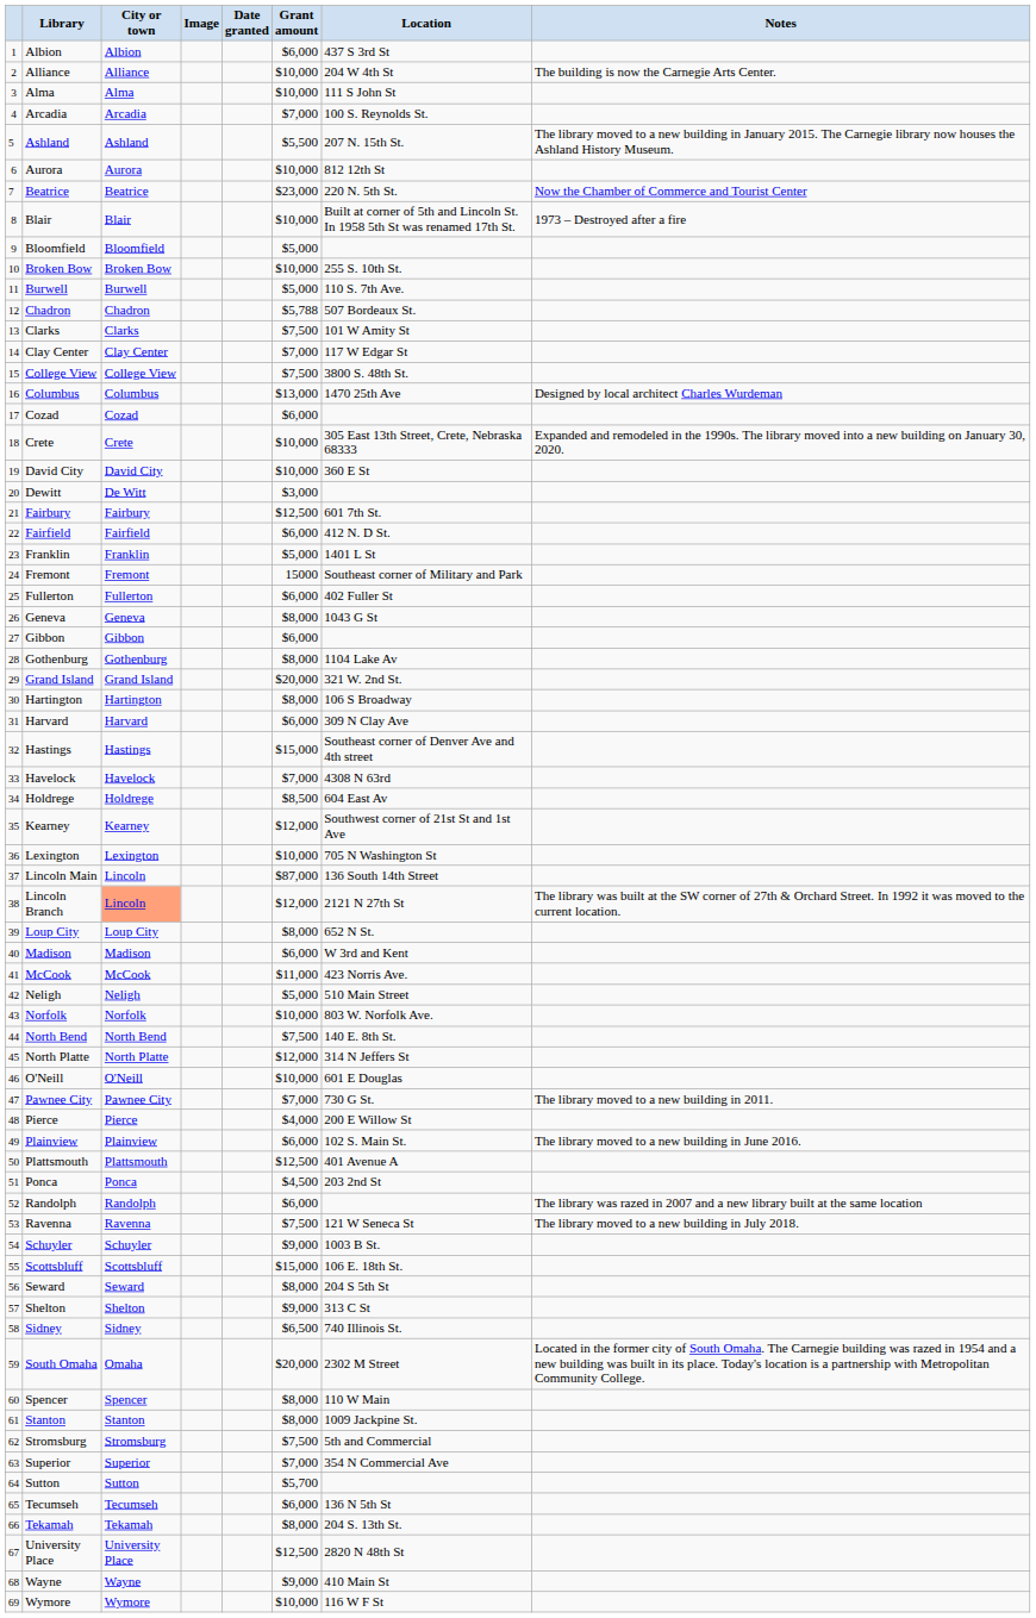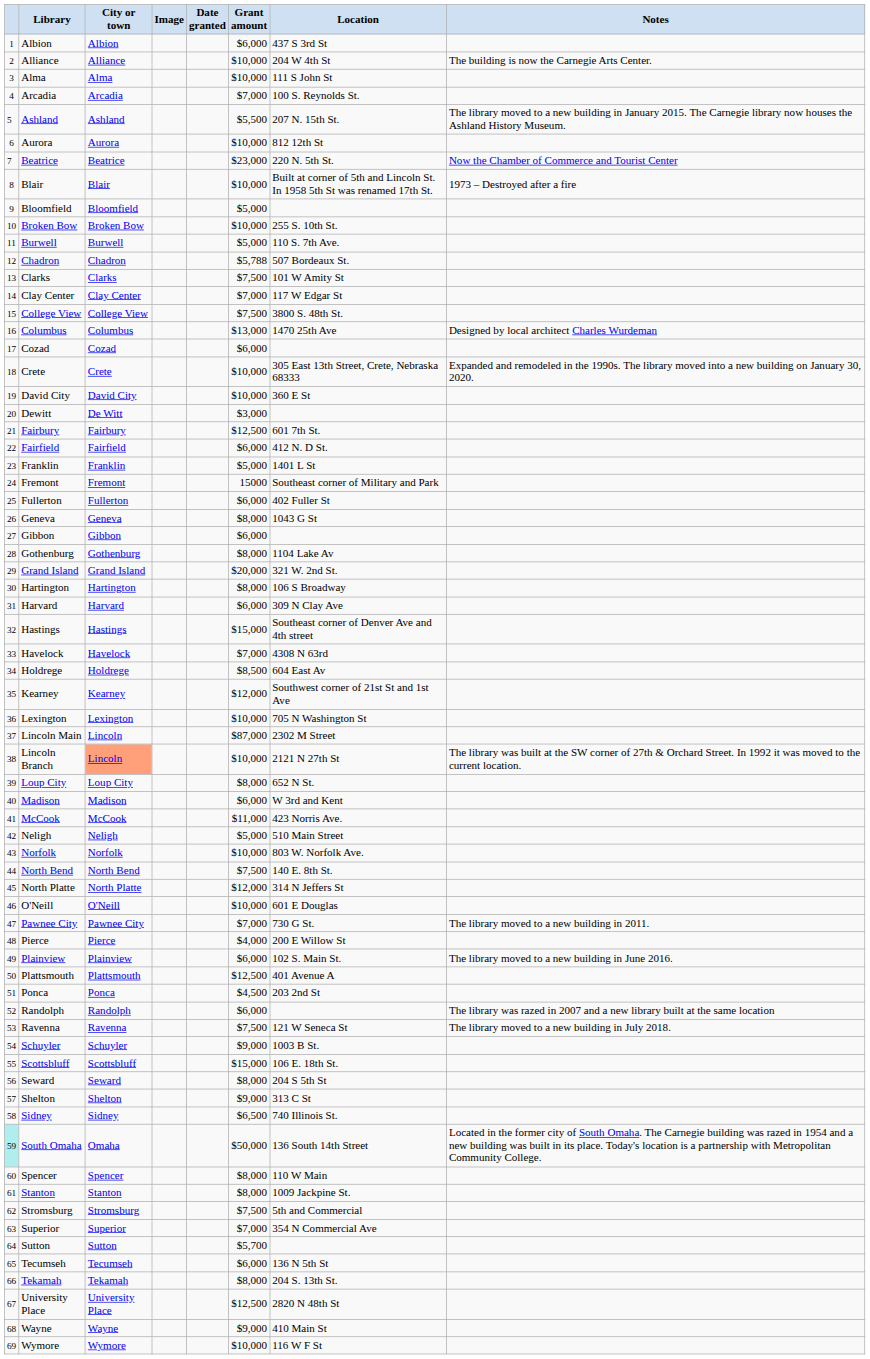 <table class="wikitable sortable" align="center">
 <tr>
 <th style="background-color:#CEE0F2;"></th>
 <th style="background-color:#CEE0F2;">Library</th>
 <th style="background-color:#CEE0F2;">City or<br>town</th>
 <th style="background-color:#CEE0F2;" class="unsortable">Image</th>
 <th style="background-color:#CEE0F2;">Date<br>granted</th>
 <th style="background-color:#CEE0F2;">Grant<br>amount</th>
 <th style="background-color:#CEE0F2;">Location</th>
 <th style="background-color:#CEE0F2;" class="unsortable">Notes</th>
 </tr>
 <tr ->
 <td align=center><small>1</small></td>
 <td>Albion</td>
 <td><a href='#'>Albion</a></td>
 <td></td>
 <td></td>
 <td align=right>$6,000</td>
 <td>437 S 3rd St</td>
 <td></td>
 </tr>
 <tr ->
 <td align=center><small>2</small></td>
 <td>Alliance</td>
 <td><a href='#'>Alliance</a></td>
 <td></td>
 <td></td>
 <td align=right>$10,000</td>
 <td>204 W 4th St</td>
 <td>The building is now the Carnegie Arts Center. </td>
 </tr>
 <tr ->
 <td align=center><small>3</small></td>
 <td>Alma</td>
 <td><a href='#'>Alma</a></td>
 <td></td>
 <td></td>
 <td align=right>$10,000</td>
 <td>111 S John St</td>
 <td></td>
 </tr>
 <tr ->
 <td align=center><small>4</small></td>
 <td>Arcadia</td>
 <td><a href='#'>Arcadia</a></td>
 <td></td>
 <td></td>
 <td align=right>$7,000</td>
 <td>100 S. Reynolds St.</td>
 <td></td>
 </tr>
 <tr ->
 <td><small>5</small></td>
 <td><a href='#'>Ashland</a></td>
 <td><a href='#'>Ashland</a></td>
 <td></td>
 <td></td>
 <td align=right>$5,500</td>
 <td>207 N. 15th St.</td>
 <td>The library moved to a new building in January 2015. The Carnegie library now houses the Ashland History Museum. </td>
 </tr>
 <tr ->
 <td align=center><small>6</small></td>
 <td>Aurora</td>
 <td><a href='#'>Aurora</a></td>
 <td></td>
 <td></td>
 <td align=right>$10,000</td>
 <td>812 12th St</td>
 <td></td>
 </tr>
 <tr ->
 <td><small>7</small></td>
 <td><a href='#'>Beatrice</a></td>
 <td><a href='#'>Beatrice</a></td>
 <td></td>
 <td></td>
 <td align=right>$23,000</td>
 <td>220 N. 5th St.</td>
 <td> <a href='#'>Now the Chamber of Commerce and Tourist Center</a></td>
 </tr>
 <tr ->
 <td align=center><small>8</small></td>
 <td>Blair</td>
 <td><a href='#'>Blair</a></td>
 <td></td>
 <td></td>
 <td align=right>$10,000</td>
 <td>Built at corner of 5th and Lincoln St. In 1958 5th St was renamed 17th St.</td>
 <td>1973 – Destroyed after a fire </td>
 </tr>
 <tr ->
 <td align=center><small>9</small></td>
 <td>Bloomfield</td>
 <td><a href='#'>Bloomfield</a></td>
 <td></td>
 <td></td>
 <td align=right>$5,000</td>
 <td></td>
 <td></td>
 </tr>
 <tr ->
 <td><small>10</small></td>
 <td><a href='#'>Broken Bow</a></td>
 <td><a href='#'>Broken Bow</a></td>
 <td></td>
 <td></td>
 <td align=right>$10,000</td>
 <td>255 S. 10th St.</td>
 <td></td>
 </tr>
 <tr ->
 <td><small>11</small></td>
 <td><a href='#'>Burwell</a></td>
 <td><a href='#'>Burwell</a></td>
 <td></td>
 <td></td>
 <td align=right>$5,000</td>
 <td>110 S. 7th Ave.</td>
 <td></td>
 </tr>
 <tr ->
 <td><small>12</small></td>
 <td><a href='#'>Chadron</a></td>
 <td><a href='#'>Chadron</a></td>
 <td></td>
 <td></td>
 <td align=right>$5,788</td>
 <td>507 Bordeaux St.</td>
 <td></td>
 </tr>
 <tr ->
 <td align=center><small>13</small></td>
 <td>Clarks</td>
 <td><a href='#'>Clarks</a></td>
 <td></td>
 <td></td>
 <td align=right>$7,500</td>
 <td>101 W Amity St</td>
 <td></td>
 </tr>
 <tr ->
 <td align=center><small>14</small></td>
 <td>Clay Center</td>
 <td><a href='#'>Clay Center</a></td>
 <td></td>
 <td></td>
 <td align=right>$7,000</td>
 <td>117 W Edgar St</td>
 <td></td>
 </tr>
 <tr ->
 <td><small>15</small></td>
 <td><a href='#'>College View</a></td>
 <td><a href='#'>College View</a></td>
 <td></td>
 <td></td>
 <td align=right>$7,500</td>
 <td>3800 S. 48th St.</td>
 <td></td>
 </tr>
 <tr ->
 <td align=center><small>16</small></td>
 <td><a href='#'>Columbus</a></td>
 <td><a href='#'>Columbus</a></td>
 <td></td>
 <td></td>
 <td align=right>$13,000</td>
 <td>1470 25th Ave</td>
 <td>Designed by local architect <a href='#'>Charles Wurdeman</a></td>
 </tr>
 <tr ->
 <td align=center><small>17</small></td>
 <td>Cozad</td>
 <td><a href='#'>Cozad</a></td>
 <td></td>
 <td></td>
 <td align=right>$6,000</td>
 <td></td>
 <td></td>
 </tr>
 <tr ->
 <td align=center><small>18</small></td>
 <td>Crete </td>
 <td><a href='#'>Crete</a></td>
 <td></td>
 <td></td>
 <td align=right>$10,000</td>
 <td>305 East 13th Street, Crete, Nebraska 68333</td>
 <td>Expanded and remodeled in the 1990s. The library moved into a new building on January 30, 2020.</td>
 </tr>
 <tr ->
 <td align=center><small>19</small></td>
 <td>David City</td>
 <td><a href='#'>David City</a></td>
 <td></td>
 <td></td>
 <td align=right>$10,000</td>
 <td>360 E St</td>
 <td></td>
 </tr>
 <tr ->
 <td align=center><small>20</small></td>
 <td>Dewitt</td>
 <td><a href='#'>De Witt</a></td>
 <td></td>
 <td></td>
 <td align=right>$3,000</td>
 <td></td>
 <td></td>
 </tr>
 <tr ->
 <td><small>21</small></td>
 <td><a href='#'>Fairbury</a></td>
 <td><a href='#'>Fairbury</a></td>
 <td></td>
 <td></td>
 <td align=right>$12,500</td>
 <td>601 7th St.</td>
 <td></td>
 </tr>
 <tr ->
 <td><small>22</small></td>
 <td><a href='#'>Fairfield</a></td>
 <td><a href='#'>Fairfield</a></td>
 <td></td>
 <td></td>
 <td align=right>$6,000</td>
 <td>412 N. D St.</td>
 <td></td>
 </tr>
 <tr ->
 <td align=center><small>23</small></td>
 <td>Franklin</td>
 <td><a href='#'>Franklin</a></td>
 <td></td>
 <td></td>
 <td align=right>$5,000</td>
 <td>1401 L St</td>
 <td></td>
 </tr>
 <tr ->
 <td align=center><small>24</small></td>
 <td>Fremont</td>
 <td><a href='#'>Fremont</a></td>
 <td></td>
 <td></td>
 <td align=right>15000</td>
 <td>Southeast corner of Military and Park</td>
 <td></td>
 </tr>
 <tr ->
 <td align=center><small>25</small></td>
 <td>Fullerton</td>
 <td><a href='#'>Fullerton</a></td>
 <td></td>
 <td></td>
 <td align=right>$6,000</td>
 <td>402 Fuller St</td>
 <td></td>
 </tr>
 <tr ->
 <td align=center><small>26</small></td>
 <td>Geneva</td>
 <td><a href='#'>Geneva</a></td>
 <td></td>
 <td></td>
 <td align=right>$8,000</td>
 <td>1043 G St</td>
 <td></td>
 </tr>
 <tr ->
 <td align=center><small>27</small></td>
 <td>Gibbon</td>
 <td><a href='#'>Gibbon</a></td>
 <td></td>
 <td></td>
 <td align=right>$6,000</td>
 <td></td>
 <td></td>
 </tr>
 <tr ->
 <td><small>28</small></td>
 <td>Gothenburg</td>
 <td><a href='#'>Gothenburg</a></td>
 <td></td>
 <td></td>
 <td align=right>$8,000</td>
 <td>1104 Lake Av</td>
 <td></td>
 </tr>
 <tr ->
 <td><small>29</small></td>
 <td><a href='#'>Grand Island</a></td>
 <td><a href='#'>Grand Island</a></td>
 <td></td>
 <td></td>
 <td align=right>$20,000</td>
 <td>321 W. 2nd St.</td>
 <td></td>
 </tr>
 <tr ->
 <td align=center><small>30</small></td>
 <td>Hartington</td>
 <td><a href='#'>Hartington</a></td>
 <td></td>
 <td></td>
 <td align=right>$8,000</td>
 <td>106 S Broadway</td>
 <td></td>
 </tr>
 <tr ->
 <td align=center><small>31</small></td>
 <td>Harvard</td>
 <td><a href='#'>Harvard</a></td>
 <td></td>
 <td></td>
 <td align=right>$6,000</td>
 <td>309 N Clay Ave</td>
 <td></td>
 </tr>
 <tr ->
 <td align=center><small>32</small></td>
 <td>Hastings</td>
 <td><a href='#'>Hastings</a></td>
 <td></td>
 <td></td>
 <td align=right>$15,000</td>
 <td>Southeast corner of Denver Ave and 4th street</td>
 <td></td>
 </tr>
 <tr ->
 <td align=center><small>33</small></td>
 <td>Havelock</td>
 <td><a href='#'>Havelock</a></td>
 <td></td>
 <td></td>
 <td align=right>$7,000</td>
 <td>4308 N 63rd</td>
 <td></td>
 </tr>
 <tr ->
 <td align=center><small>34</small></td>
 <td>Holdrege</td>
 <td><a href='#'>Holdrege</a></td>
 <td></td>
 <td></td>
 <td align=right>$8,500</td>
 <td>604 East Av</td>
 <td></td>
 </tr>
 <tr ->
 <td align=center><small>35</small></td>
 <td>Kearney</td>
 <td><a href='#'>Kearney</a></td>
 <td></td>
 <td></td>
 <td align=right>$12,000</td>
 <td>Southwest corner of 21st St and 1st Ave</td>
 <td></td>
 </tr>
 <tr ->
 <td align=center><small>36</small></td>
 <td>Lexington</td>
 <td><a href='#'>Lexington</a></td>
 <td></td>
 <td></td>
 <td align=right>$10,000</td>
 <td>705 N Washington St</td>
 <td></td>
 </tr>
 <tr ->
 <td align=center><small>37</small></td>
 <td>Lincoln Main</td>
 <td><a href='#'>Lincoln</a></td>
 <td></td>
 <td></td>
 <td align=right>$87,000</td>
-<td>136 South 14th Street</td>
+<td>2302 M Street</td>
 <td></td>
 </tr>
 <tr ->
 <td align=center><small>38</small></td>
 <td>Lincoln Branch</td>
 <td style="background: lightsalmon;"><a href='#'>Lincoln</a></td>
 <td></td>
 <td></td>
-<td align=right>$12,000</td>
+<td align=right>$10,000</td>
 <td>2121 N 27th St</td>
 <td>The library was built at the SW corner of 27th & Orchard Street. In 1992 it was moved to the current location.</td>
 </tr>
 <tr ->
 <td><small>39</small></td>
 <td><a href='#'>Loup City</a></td>
 <td><a href='#'>Loup City</a></td>
 <td></td>
 <td></td>
 <td align=right>$8,000</td>
 <td>652 N St.</td>
 <td></td>
 </tr>
 <tr ->
 <td align=center><small>40</small></td>
 <td><a href='#'>Madison</a></td>
 <td><a href='#'>Madison</a></td>
 <td></td>
 <td></td>
 <td align=right>$6,000</td>
 <td>W 3rd and Kent</td>
 <td></td>
 </tr>
 <tr ->
 <td><small>41</small></td>
 <td><a href='#'>McCook</a></td>
 <td><a href='#'>McCook</a></td>
 <td></td>
 <td></td>
 <td align=right>$11,000</td>
 <td>423 Norris Ave.</td>
 <td></td>
 </tr>
 <tr ->
 <td align=center><small>42</small></td>
 <td>Neligh</td>
 <td><a href='#'>Neligh</a></td>
 <td></td>
 <td></td>
 <td align=right>$5,000</td>
 <td>510 Main Street</td>
 <td></td>
 </tr>
 <tr ->
 <td><small>43</small></td>
 <td><a href='#'>Norfolk</a></td>
 <td><a href='#'>Norfolk</a></td>
 <td></td>
 <td></td>
 <td align=right>$10,000</td>
 <td>803 W. Norfolk Ave.</td>
 <td></td>
 </tr>
 <tr ->
 <td><small>44</small></td>
 <td><a href='#'>North Bend</a></td>
 <td><a href='#'>North Bend</a></td>
 <td></td>
 <td></td>
 <td align=right>$7,500</td>
 <td>140 E. 8th St.</td>
 <td></td>
 </tr>
 <tr ->
 <td align=center><small>45</small></td>
 <td>North Platte</td>
 <td><a href='#'>North Platte</a></td>
 <td></td>
 <td></td>
 <td align=right>$12,000</td>
 <td>314 N Jeffers St</td>
 <td></td>
 </tr>
 <tr ->
 <td align=center><small>46</small></td>
 <td>O'Neill</td>
 <td><a href='#'>O'Neill</a></td>
 <td></td>
 <td></td>
 <td align=right>$10,000</td>
 <td>601 E Douglas</td>
 <td></td>
 </tr>
 <tr ->
 <td><small>47</small></td>
 <td><a href='#'>Pawnee City</a></td>
 <td><a href='#'>Pawnee City</a></td>
 <td></td>
 <td></td>
 <td align=right>$7,000</td>
 <td>730 G St.</td>
 <td>The library moved to a new building in 2011.</td>
 </tr>
 <tr ->
 <td align=center><small>48</small></td>
 <td>Pierce</td>
 <td><a href='#'>Pierce</a></td>
 <td></td>
 <td></td>
 <td align=right>$4,000</td>
 <td>200 E Willow St</td>
 <td></td>
 </tr>
 <tr ->
 <td><small>49</small></td>
 <td><a href='#'>Plainview</a></td>
 <td><a href='#'>Plainview</a></td>
 <td></td>
 <td></td>
 <td align=right>$6,000</td>
 <td>102 S. Main St.</td>
 <td>The library moved to a new building in June 2016.</td>
 </tr>
 <tr ->
 <td><small>50</small></td>
 <td>Plattsmouth</td>
 <td><a href='#'>Plattsmouth</a></td>
 <td></td>
 <td></td>
 <td align=right>$12,500</td>
 <td>401 Avenue A</td>
 <td></td>
 </tr>
 <tr ->
 <td><small>51</small></td>
 <td>Ponca</td>
 <td><a href='#'>Ponca</a></td>
 <td></td>
 <td></td>
 <td align=right>$4,500</td>
 <td>203 2nd St</td>
 <td></td>
 </tr>
 <tr ->
 <td align=center><small>52</small></td>
 <td>Randolph</td>
 <td><a href='#'>Randolph</a></td>
 <td></td>
 <td></td>
 <td align=right>$6,000</td>
 <td></td>
 <td>The library was razed in 2007 and a new library built at the same location</td>
 </tr>
 <tr ->
 <td align=center><small>53</small></td>
 <td>Ravenna</td>
 <td><a href='#'>Ravenna</a></td>
 <td></td>
 <td></td>
 <td align=right>$7,500</td>
 <td>121 W Seneca St</td>
 <td>The library moved to a new building in July 2018.</td>
 </tr>
 <tr ->
 <td><small>54</small></td>
 <td><a href='#'>Schuyler</a></td>
 <td><a href='#'>Schuyler</a></td>
 <td></td>
 <td></td>
 <td align=right>$9,000</td>
 <td>1003 B St.</td>
 <td></td>
 </tr>
 <tr ->
 <td><small>55</small></td>
 <td><a href='#'>Scottsbluff</a></td>
 <td><a href='#'>Scottsbluff</a></td>
 <td></td>
 <td></td>
 <td align=right>$15,000</td>
 <td>106 E. 18th St.</td>
 <td></td>
 </tr>
 <tr ->
 <td><small>56</small></td>
 <td>Seward</td>
 <td><a href='#'>Seward</a></td>
 <td></td>
 <td></td>
 <td align=right>$8,000</td>
 <td>204 S 5th St</td>
 <td></td>
 </tr>
 <tr ->
 <td align=center><small>57</small></td>
 <td>Shelton</td>
 <td><a href='#'>Shelton</a></td>
 <td></td>
 <td></td>
 <td align=right>$9,000</td>
 <td>313 C St</td>
 <td></td>
 </tr>
 <tr ->
 <td><small>58</small></td>
 <td><a href='#'>Sidney</a></td>
 <td><a href='#'>Sidney</a></td>
 <td></td>
 <td></td>
 <td align=right>$6,500</td>
 <td>740 Illinois St.</td>
 <td></td>
 </tr>
 <tr ->
-<td align=center><small>59</small></td>
+<td align=center style="background: paleturquoise;"><small>59</small></td>
 <td><a href='#'>South Omaha</a></td>
 <td><a href='#'>Omaha</a></td>
 <td></td>
 <td></td>
-<td align=right>$20,000</td>
-<td>2302 M Street</td>
+<td align=right>$50,000</td>
+<td>136 South 14th Street</td>
 <td>Located in the former city of <a href='#'>South Omaha</a>. The Carnegie building was razed in 1954 and a new building was built in its place. Today's location is a partnership with Metropolitan Community College.</td>
 </tr>
 <tr ->
 <td align=center><small>60</small></td>
 <td>Spencer</td>
 <td><a href='#'>Spencer</a></td>
 <td></td>
 <td></td>
 <td align=right>$8,000</td>
 <td>110 W Main</td>
 <td></td>
 </tr>
 <tr ->
 <td><small>61</small></td>
 <td><a href='#'>Stanton</a></td>
 <td><a href='#'>Stanton</a></td>
 <td></td>
 <td></td>
 <td align=right>$8,000</td>
 <td>1009 Jackpine St.</td>
 <td></td>
 </tr>
 <tr ->
 <td align=center><small>62</small></td>
 <td>Stromsburg</td>
 <td><a href='#'>Stromsburg</a></td>
 <td></td>
 <td></td>
 <td align=right>$7,500</td>
 <td>5th and Commercial</td>
 <td></td>
 </tr>
 <tr ->
 <td><small>63</small></td>
 <td>Superior</td>
 <td><a href='#'>Superior</a></td>
 <td></td>
 <td></td>
 <td align=right>$7,000</td>
 <td>354 N Commercial Ave</td>
 <td></td>
 </tr>
 <tr ->
 <td align=center><small>64</small></td>
 <td>Sutton</td>
 <td><a href='#'>Sutton</a></td>
 <td></td>
 <td></td>
 <td align=right>$5,700</td>
 <td></td>
 <td></td>
 </tr>
 <tr ->
 <td align=center><small>65</small></td>
 <td>Tecumseh</td>
 <td><a href='#'>Tecumseh</a></td>
 <td></td>
 <td></td>
 <td align=right>$6,000</td>
 <td>136 N 5th St</td>
 <td></td>
 </tr>
 <tr ->
 <td><small>66</small></td>
 <td><a href='#'>Tekamah</a></td>
 <td><a href='#'>Tekamah</a></td>
 <td></td>
 <td></td>
 <td align=right>$8,000</td>
 <td>204 S. 13th St.</td>
 <td></td>
 </tr>
 <tr ->
 <td align=center><small>67</small></td>
 <td>University Place</td>
 <td><a href='#'>University Place</a></td>
 <td></td>
 <td></td>
 <td align=right>$12,500</td>
 <td>2820 N 48th St</td>
 <td></td>
 </tr>
 <tr ->
 <td align=center><small>68</small></td>
 <td>Wayne</td>
 <td><a href='#'>Wayne</a></td>
 <td></td>
 <td></td>
 <td align=right>$9,000</td>
 <td>410 Main St</td>
 <td></td>
 </tr>
 <tr ->
 <td align=center><small>69</small></td>
 <td>Wymore</td>
 <td><a href='#'>Wymore</a></td>
 <td></td>
 <td></td>
 <td align=right>$10,000</td>
 <td>116 W F St</td>
 <td></td>
 </tr>
 </table>
